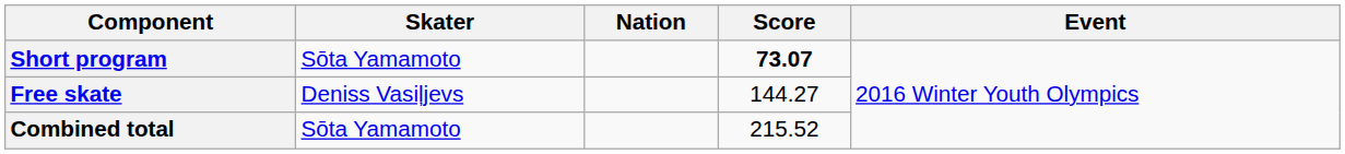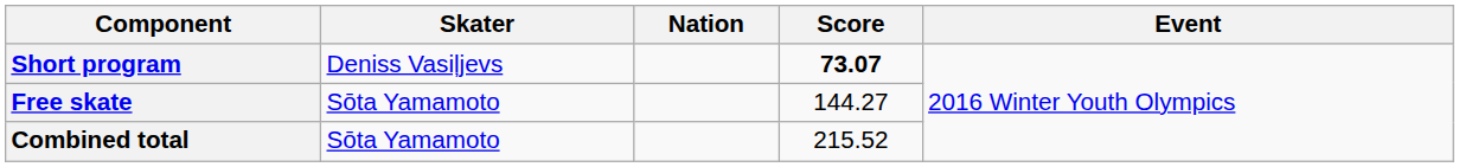 <table class="wikitable unsortable" style="text-align:left; width:75%">
 <tr>
 <th scope="col">Component</th>
 <th scope="col">Skater</th>
 <th scope="col">Nation</th>
 <th scope="col">Score</th>
 <th scope="col">Event</th>
 </tr>
 <tr>
 <th scope="row" style="text-align:left"><a href='#'>Short program</a></th>
-<td><a href='#'>Sōta Yamamoto</a></td>
+<td><a href='#'>Deniss Vasiļjevs</a></td>
 <td></td>
 <td style="text-align:center"><strong>73.07</strong></td>
 <td rowspan="3"><a href='#'>2016 Winter Youth Olympics</a></td>
 </tr>
 <tr>
 <th scope="row" style="text-align:left"><a href='#'>Free skate</a></th>
-<td><a href='#'>Deniss Vasiļjevs</a></td>
+<td><a href='#'>Sōta Yamamoto</a></td>
 <td></td>
 <td style="text-align:center">144.27</td>
 </tr>
 <tr>
 <th scope="row" style="text-align:left">Combined total</th>
 <td><a href='#'>Sōta Yamamoto</a></td>
 <td></td>
 <td style="text-align:center">215.52</td>
 </tr>
 </table>
